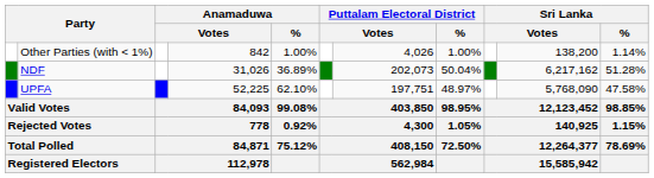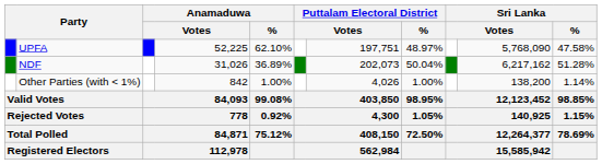 <table class="wikitable">
 <tr>
 <th colspan="2" width="144px"rowspan="2">Party</th>
 <th colspan="3" width="216px">Anamaduwa</th>
 <th colspan="3" width="216px"><a href='#'>Puttalam Electoral District</a></th>
 <th colspan="3" width="216px">Sri Lanka</th>
 </tr>
 <tr>
 <th colspan="2" width="144px">Votes</th>
 <th>%</th>
 <th colspan="2" width="144px">Votes</th>
 <th>%</th>
 <th colspan="2" width="144px">Votes</th>
 <th>%</th>
 </tr>
 <tr>
+<td style="background-color:blue;" width="10px"></td>
+<td style="text-align:left;"><a href='#'>UPFA</a></td>
+<td style="background-color:blue;" width="10px"></td>
+<td style="text-align:right;">52,225</td>
+<td style="text-align:right;">62.10%</td>
 <td style="background-color:white;" width="10px"></td>
-<td style="text-align:left;">Other Parties (with < 1%)</td>
+<td style="text-align:right;">197,751</td>
+<td style="text-align:right;">48.97%</td>
 <td style="background-color:white;" width="10px"></td>
-<td style="text-align:right;">842</td>
-<td style="text-align:right;">1.00%</td>
-<td style="background-color:white;" width="10px"></td>
-<td style="text-align:right;">4,026</td>
-<td style="text-align:right;">1.00%</td>
-<td style="background-color:white;" width="10px"></td>
-<td style="text-align:right;">138,200</td>
-<td style="text-align:right;">1.14%</td>
+<td style="text-align:right;">5,768,090</td>
+<td style="text-align:right;">47.58%</td>
 </tr>
 <tr>
 <td style="background-color:green;" width="10px"></td>
 <td style="text-align:left;"><a href='#'>NDF</a></td>
 <td style="background-color:white;" width="10px"></td>
 <td style="text-align:right;">31,026</td>
 <td style="text-align:right;">36.89%</td>
 <td style="background-color:green;" width="10px"></td>
 <td style="text-align:right;">202,073</td>
 <td style="text-align:right;">50.04%</td>
 <td style="background-color:green;" width="10px"></td>
 <td style="text-align:right;">6,217,162</td>
 <td style="text-align:right;">51.28%</td>
 </tr>
 <tr>
-<td style="background-color:blue;" width="10px"></td>
-<td style="text-align:left;"><a href='#'>UPFA</a></td>
-<td style="background-color:blue;" width="10px"></td>
-<td style="text-align:right;">52,225</td>
-<td style="text-align:right;">62.10%</td>
 <td style="background-color:white;" width="10px"></td>
-<td style="text-align:right;">197,751</td>
-<td style="text-align:right;">48.97%</td>
+<td style="text-align:left;">Other Parties (with < 1%)</td>
 <td style="background-color:white;" width="10px"></td>
-<td style="text-align:right;">5,768,090</td>
-<td style="text-align:right;">47.58%</td>
+<td style="text-align:right;">842</td>
+<td style="text-align:right;">1.00%</td>
+<td style="background-color:white;" width="10px"></td>
+<td style="text-align:right;">4,026</td>
+<td style="text-align:right;">1.00%</td>
+<td style="background-color:white;" width="10px"></td>
+<td style="text-align:right;">138,200</td>
+<td style="text-align:right;">1.14%</td>
 </tr>
 <tr>
 <th colspan="2" width="144px"style="text-align:left;">Valid Votes</th>
 <th style="text-align:right;"colspan="2" width="144px">84,093</th>
 <th style="text-align:right;">99.08%</th>
 <th style="text-align:right;"colspan="2" width="144px">403,850</th>
 <th style="text-align:right;">98.95%</th>
 <th style="text-align:right;"colspan="2" width="144px">12,123,452</th>
 <th style="text-align:right;">98.85%</th>
 </tr>
 <tr>
 <th colspan="2" width="144px"style="text-align:left;">Rejected Votes</th>
 <th style="text-align:right;"colspan="2" width="144px">778</th>
 <th style="text-align:right;">0.92%</th>
 <th style="text-align:right;"colspan="2" width="144px">4,300</th>
 <th style="text-align:right;">1.05%</th>
 <th style="text-align:right;"colspan="2" width="144px">140,925</th>
 <th style="text-align:right;">1.15%</th>
 </tr>
 <tr>
 <th colspan="2" width="144px"style="text-align:left;">Total Polled</th>
 <th style="text-align:right;"colspan="2" width="144px">84,871</th>
 <th style="text-align:right;">75.12%</th>
 <th style="text-align:right;"colspan="2" width="144px">408,150</th>
 <th style="text-align:right;">72.50%</th>
 <th style="text-align:right;"colspan="2" width="144px">12,264,377</th>
 <th style="text-align:right;">78.69%</th>
 </tr>
 <tr>
 <th colspan="2" width="144px"style="text-align:left;">Registered Electors</th>
 <th style="text-align:right;"colspan="2" width="144px">112,978</th>
 <th></th>
 <th style="text-align:right;"colspan="2" width="144px">562,984</th>
 <th></th>
 <th style="text-align:right;"colspan="2" width="144px">15,585,942</th>
 <th></th>
 </tr>
 </table>
